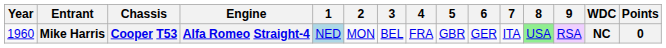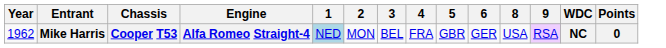 <table class="wikitable" style="text-align:center; font-size:90%">
 <tr>
 <th>Year</th>
 <th>Entrant</th>
 <th>Chassis</th>
 <th>Engine</th>
 <th>1</th>
 <th>2</th>
 <th>3</th>
 <th>4</th>
 <th>5</th>
 <th>6</th>
-<th>7</th>
 <th>8</th>
 <th>9</th>
 <th>WDC</th>
 <th>Points</th>
 </tr>
 <tr>
-<td><a href='#'>1960</a></td>
+<td><a href='#'>1962</a></td>
 <th>Mike Harris</th>
 <th><a href='#'>Cooper</a> <a href='#'>T53</a></th>
 <th><a href='#'>Alfa Romeo</a> <a href='#'>Straight-4</a></th>
 <td style="background: lightblue;"><a href='#'>NED</a></td>
 <td><a href='#'>MON</a></td>
 <td><a href='#'>BEL</a></td>
 <td><a href='#'>FRA</a></td>
 <td><a href='#'>GBR</a></td>
 <td><a href='#'>GER</a></td>
-<td><a href='#'>ITA</a></td>
-<td style="background: lightgreen;"><a href='#'>USA</a></td>
+<td><a href='#'>USA</a></td>
 <td style="background:#EFCFFF;"><a href='#'>RSA</a><br></td>
 <th>NC</th>
 <th>0</th>
 </tr>
 </table>
